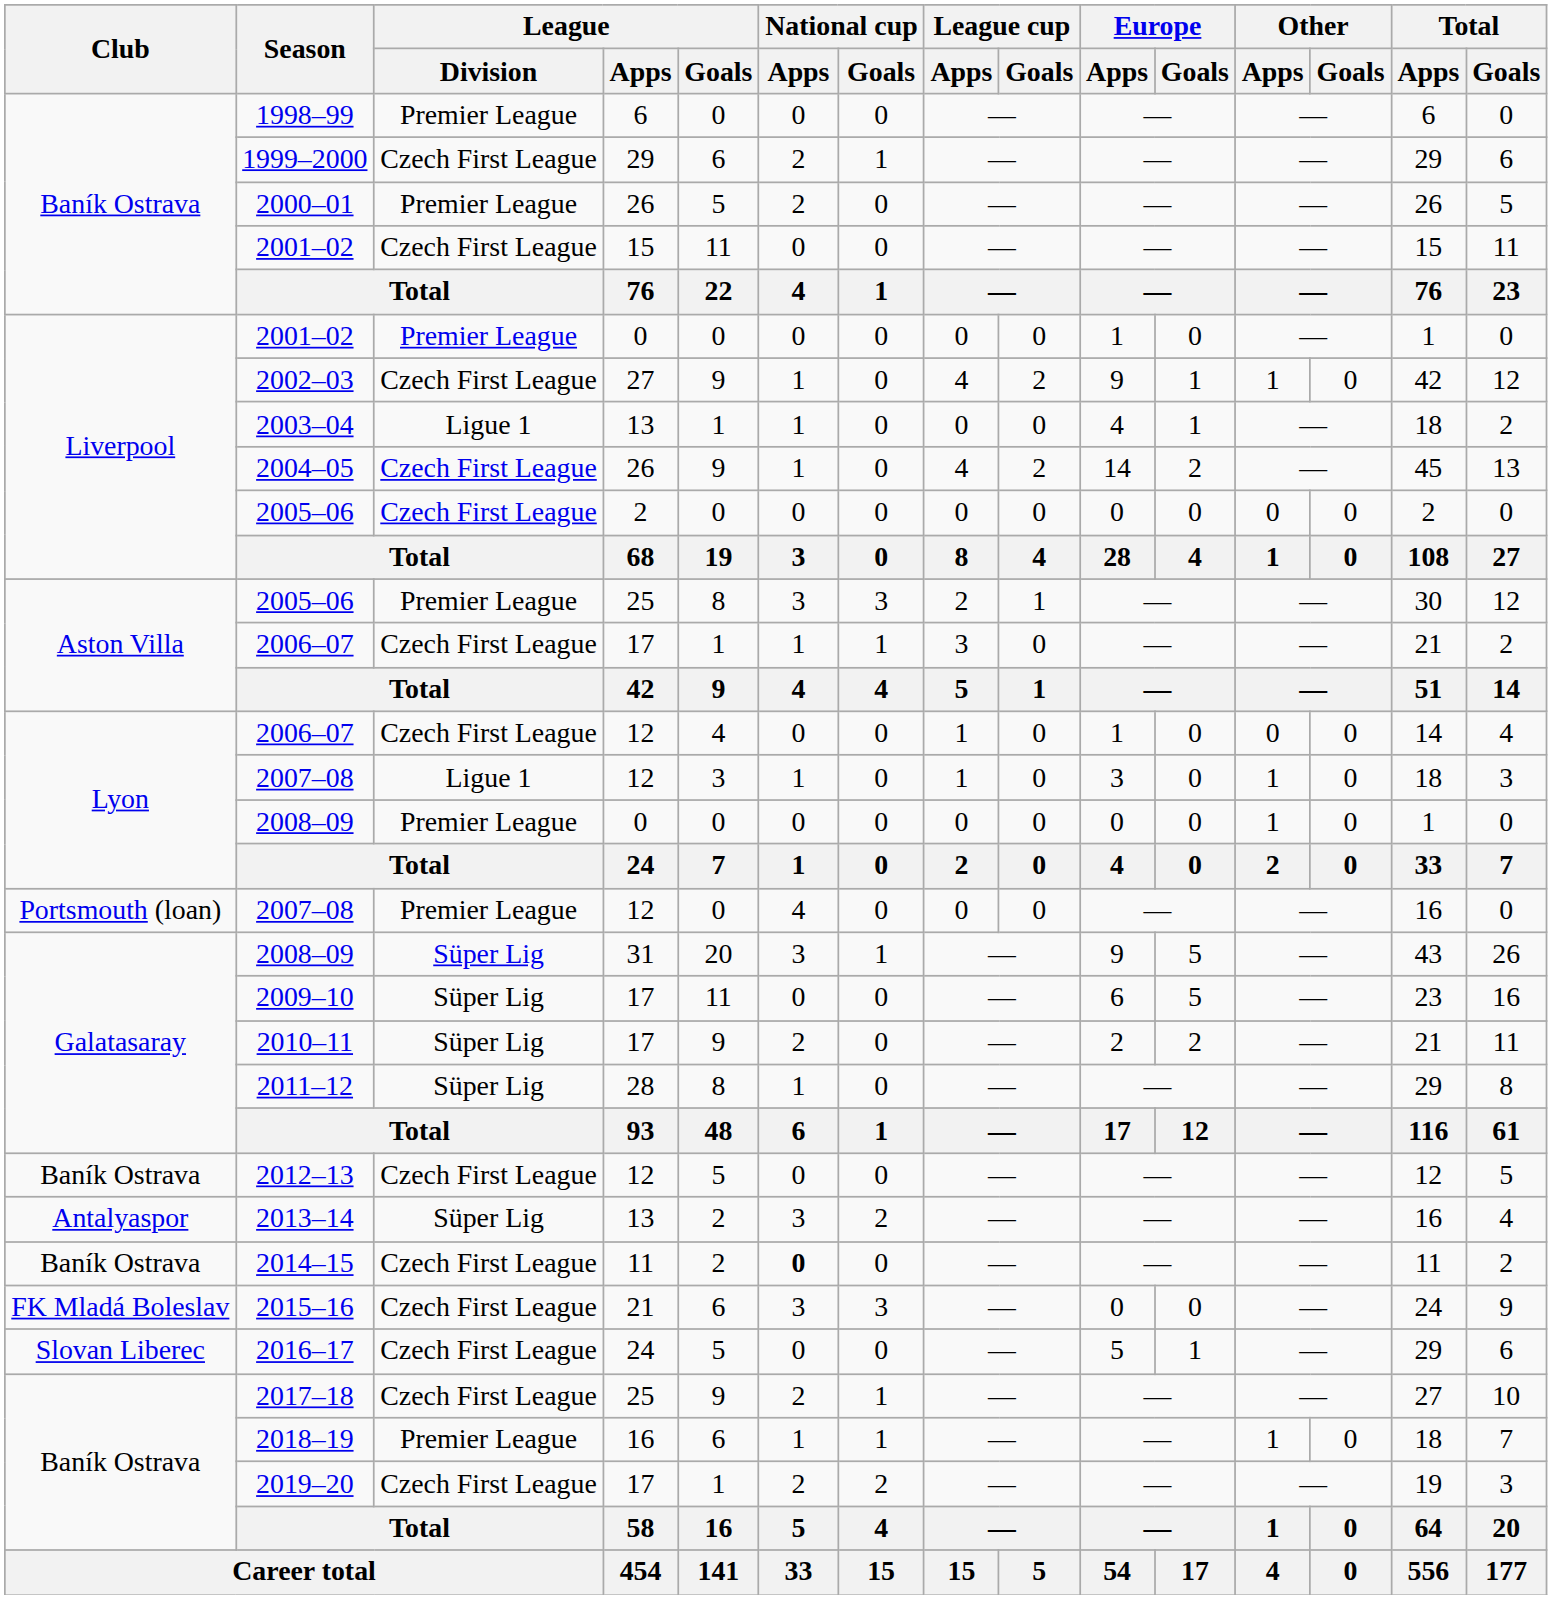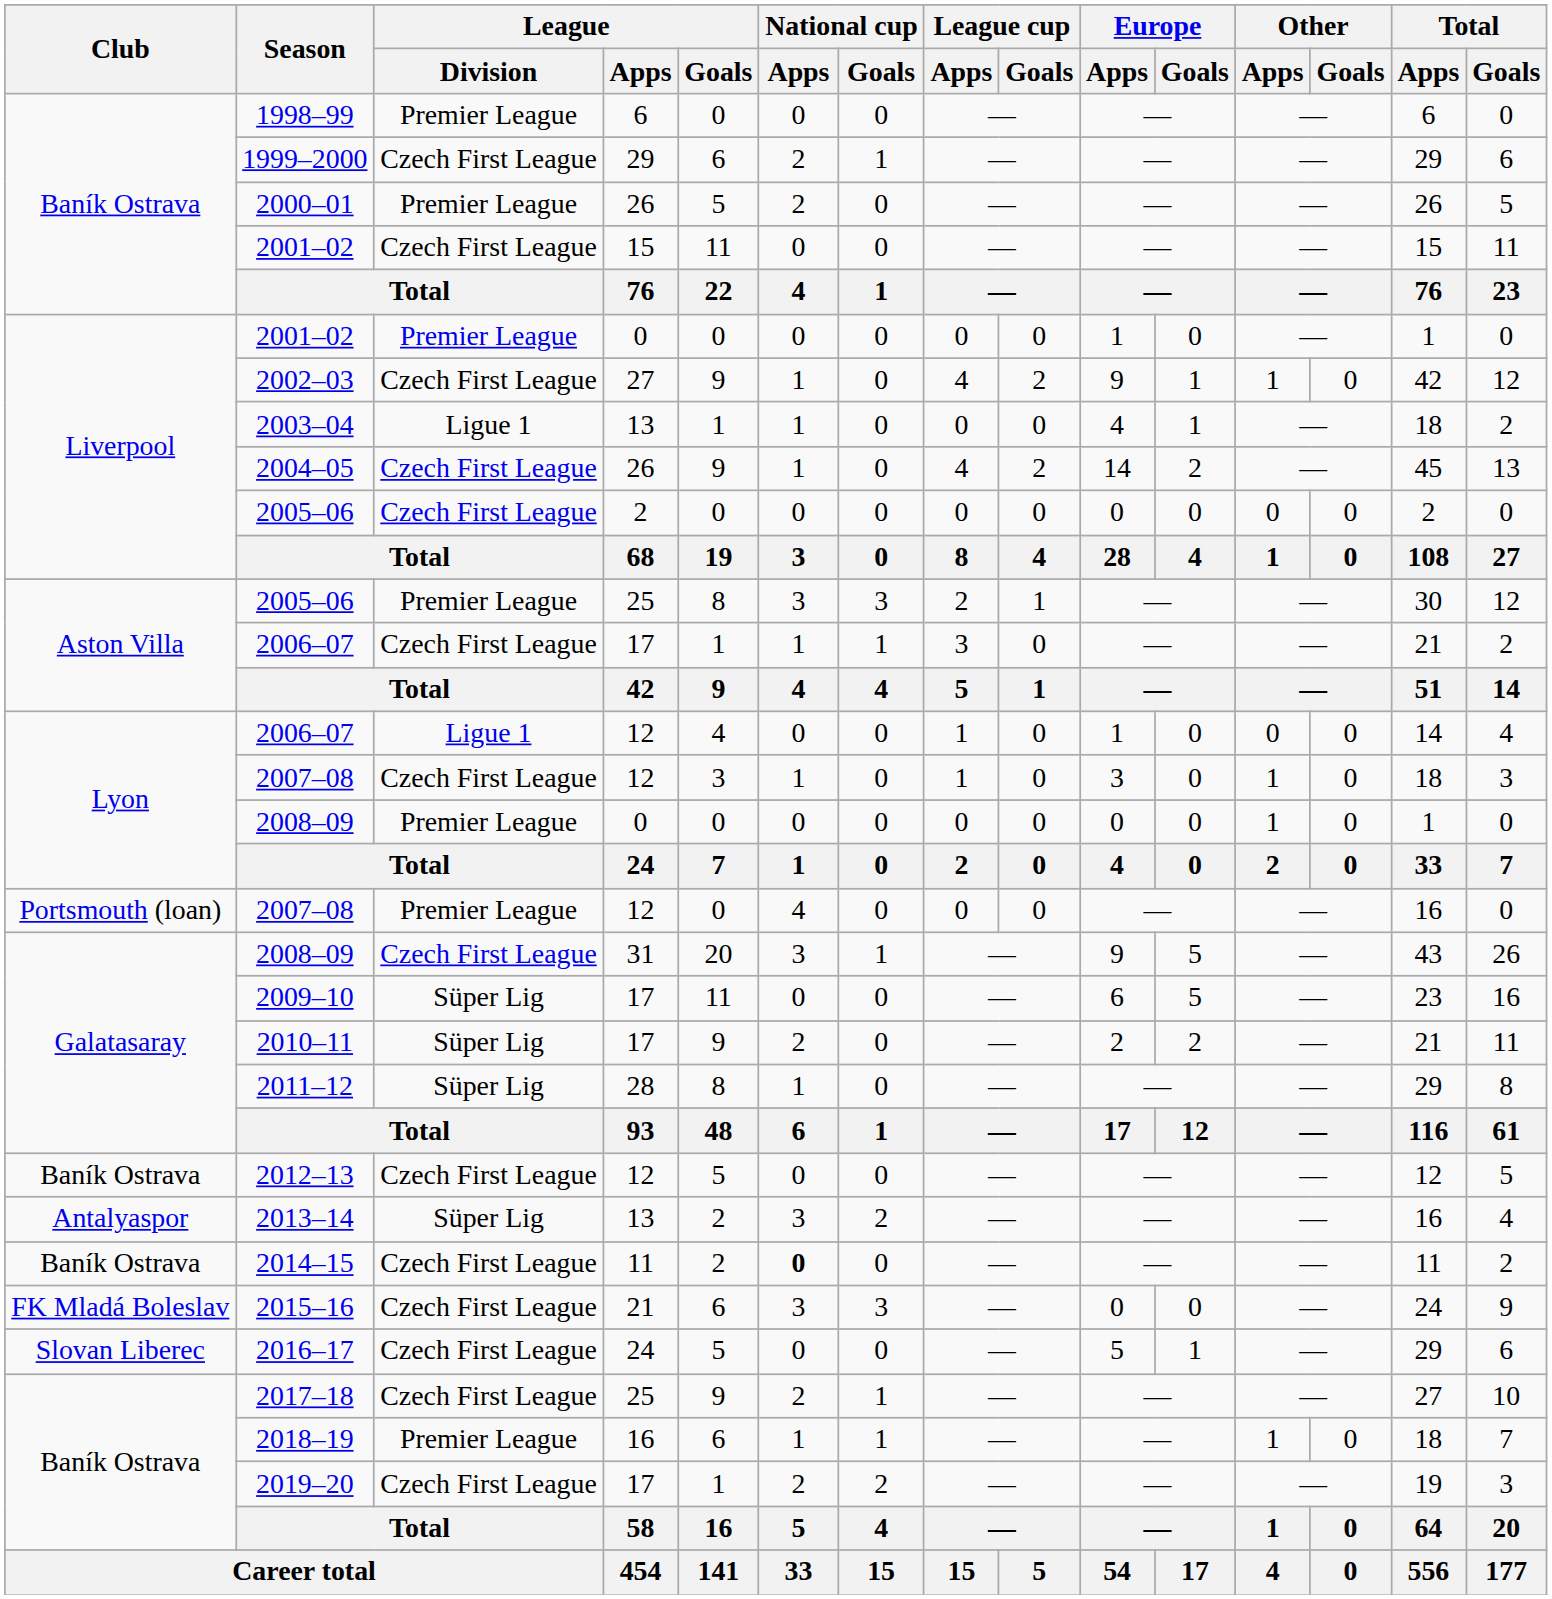 <table class="wikitable" style="text-align:center">
 <tr>
 <th rowspan="2">Club</th>
 <th rowspan="2">Season</th>
 <th colspan="3">League</th>
 <th colspan="2">National cup</th>
 <th colspan="2">League cup</th>
 <th colspan="2"><a href='#'>Europe</a></th>
 <th colspan="2">Other</th>
 <th colspan="2">Total</th>
 </tr>
 <tr>
 <th>Division</th>
 <th>Apps</th>
 <th>Goals</th>
 <th>Apps</th>
 <th>Goals</th>
 <th>Apps</th>
 <th>Goals</th>
 <th>Apps</th>
 <th>Goals</th>
 <th>Apps</th>
 <th>Goals</th>
 <th>Apps</th>
 <th>Goals</th>
 </tr>
 <tr>
 <td rowspan="5"><a href='#'>Baník Ostrava</a></td>
 <td><a href='#'>1998–99</a></td>
 <td>Premier League</td>
 <td>6</td>
 <td>0</td>
 <td>0</td>
 <td>0</td>
 <td colspan="2">—</td>
 <td colspan="2">—</td>
 <td colspan="2">—</td>
 <td>6</td>
 <td>0</td>
 </tr>
 <tr>
 <td><a href='#'>1999–2000</a></td>
 <td>Czech First League</td>
 <td>29</td>
 <td>6</td>
 <td>2</td>
 <td>1</td>
 <td colspan="2">—</td>
 <td colspan="2">—</td>
 <td colspan="2">—</td>
 <td>29</td>
 <td>6</td>
 </tr>
 <tr>
 <td><a href='#'>2000–01</a></td>
 <td>Premier League</td>
 <td>26</td>
 <td>5</td>
 <td>2</td>
 <td>0</td>
 <td colspan="2">—</td>
 <td colspan="2">—</td>
 <td colspan="2">—</td>
 <td>26</td>
 <td>5</td>
 </tr>
 <tr>
 <td><a href='#'>2001–02</a></td>
 <td>Czech First League</td>
 <td>15</td>
 <td>11</td>
 <td>0</td>
 <td>0</td>
 <td colspan="2">—</td>
 <td colspan="2">—</td>
 <td colspan="2">—</td>
 <td>15</td>
 <td>11</td>
 </tr>
 <tr>
 <th colspan="2">Total</th>
 <th>76</th>
 <th>22</th>
 <th>4</th>
 <th>1</th>
 <th colspan="2">—</th>
 <th colspan="2">—</th>
 <th colspan="2">—</th>
 <th>76</th>
 <th>23</th>
 </tr>
 <tr>
 <td rowspan="6"><a href='#'>Liverpool</a></td>
 <td><a href='#'>2001–02</a></td>
 <td><a href='#'>Premier League</a></td>
 <td>0</td>
 <td>0</td>
 <td>0</td>
 <td>0</td>
 <td>0</td>
 <td>0</td>
 <td>1</td>
 <td>0</td>
 <td colspan="2">—</td>
 <td>1</td>
 <td>0</td>
 </tr>
 <tr>
 <td><a href='#'>2002–03</a></td>
 <td>Czech First League</td>
 <td>27</td>
 <td>9</td>
 <td>1</td>
 <td>0</td>
 <td>4</td>
 <td>2</td>
 <td>9</td>
 <td>1</td>
 <td>1</td>
 <td>0</td>
 <td>42</td>
 <td>12</td>
 </tr>
 <tr>
 <td><a href='#'>2003–04</a></td>
 <td>Ligue 1</td>
 <td>13</td>
 <td>1</td>
 <td>1</td>
 <td>0</td>
 <td>0</td>
 <td>0</td>
 <td>4</td>
 <td>1</td>
 <td colspan="2">—</td>
 <td>18</td>
 <td>2</td>
 </tr>
 <tr>
 <td><a href='#'>2004–05</a></td>
 <td><a href='#'>Czech First League</a></td>
 <td>26</td>
 <td>9</td>
 <td>1</td>
 <td>0</td>
 <td>4</td>
 <td>2</td>
 <td>14</td>
 <td>2</td>
 <td colspan="2">—</td>
 <td>45</td>
 <td>13</td>
 </tr>
 <tr>
 <td><a href='#'>2005–06</a></td>
 <td><a href='#'>Czech First League</a></td>
 <td>2</td>
 <td>0</td>
 <td>0</td>
 <td>0</td>
 <td>0</td>
 <td>0</td>
 <td>0</td>
 <td>0</td>
 <td>0</td>
 <td>0</td>
 <td>2</td>
 <td>0</td>
 </tr>
 <tr>
 <th colspan="2">Total</th>
 <th>68</th>
 <th>19</th>
 <th>3</th>
 <th>0</th>
 <th>8</th>
 <th>4</th>
 <th>28</th>
 <th>4</th>
 <th>1</th>
 <th>0</th>
 <th>108</th>
 <th>27</th>
 </tr>
 <tr>
 <td rowspan="3"><a href='#'>Aston Villa</a></td>
 <td><a href='#'>2005–06</a></td>
 <td>Premier League</td>
 <td>25</td>
 <td>8</td>
 <td>3</td>
 <td>3</td>
 <td>2</td>
 <td>1</td>
 <td colspan="2">—</td>
 <td colspan="2">—</td>
 <td>30</td>
 <td>12</td>
 </tr>
 <tr>
 <td><a href='#'>2006–07</a></td>
 <td>Czech First League</td>
 <td>17</td>
 <td>1</td>
 <td>1</td>
 <td>1</td>
 <td>3</td>
 <td>0</td>
 <td colspan="2">—</td>
 <td colspan="2">—</td>
 <td>21</td>
 <td>2</td>
 </tr>
 <tr>
 <th colspan="2">Total</th>
 <th>42</th>
 <th>9</th>
 <th>4</th>
 <th>4</th>
 <th>5</th>
 <th>1</th>
 <th colspan="2">—</th>
 <th colspan="2">—</th>
 <th>51</th>
 <th>14</th>
 </tr>
 <tr>
 <td rowspan="4"><a href='#'>Lyon</a></td>
 <td><a href='#'>2006–07</a></td>
-<td>Czech First League</td>
+<td><a href='#'>Ligue 1</a></td>
 <td>12</td>
 <td>4</td>
 <td>0</td>
 <td>0</td>
 <td>1</td>
 <td>0</td>
 <td>1</td>
 <td>0</td>
 <td>0</td>
 <td>0</td>
 <td>14</td>
 <td>4</td>
 </tr>
 <tr>
 <td><a href='#'>2007–08</a></td>
-<td>Ligue 1</td>
+<td>Czech First League</td>
 <td>12</td>
 <td>3</td>
 <td>1</td>
 <td>0</td>
 <td>1</td>
 <td>0</td>
 <td>3</td>
 <td>0</td>
 <td>1</td>
 <td>0</td>
 <td>18</td>
 <td>3</td>
 </tr>
 <tr>
 <td><a href='#'>2008–09</a></td>
 <td>Premier League</td>
 <td>0</td>
 <td>0</td>
 <td>0</td>
 <td>0</td>
 <td>0</td>
 <td>0</td>
 <td>0</td>
 <td>0</td>
 <td>1</td>
 <td>0</td>
 <td>1</td>
 <td>0</td>
 </tr>
 <tr>
 <th colspan="2">Total</th>
 <th>24</th>
 <th>7</th>
 <th>1</th>
 <th>0</th>
 <th>2</th>
 <th>0</th>
 <th>4</th>
 <th>0</th>
 <th>2</th>
 <th>0</th>
 <th>33</th>
 <th>7</th>
 </tr>
 <tr>
 <td><a href='#'>Portsmouth</a> (loan)</td>
 <td><a href='#'>2007–08</a></td>
 <td>Premier League</td>
 <td>12</td>
 <td>0</td>
 <td>4</td>
 <td>0</td>
 <td>0</td>
 <td>0</td>
 <td colspan="2">—</td>
 <td colspan="2">—</td>
 <td>16</td>
 <td>0</td>
 </tr>
 <tr>
 <td rowspan="5"><a href='#'>Galatasaray</a></td>
 <td><a href='#'>2008–09</a></td>
-<td><a href='#'>Süper Lig</a></td>
+<td><a href='#'>Czech First League</a></td>
 <td>31</td>
 <td>20</td>
 <td>3</td>
 <td>1</td>
 <td colspan="2">—</td>
 <td>9</td>
 <td>5</td>
 <td colspan="2">—</td>
 <td>43</td>
 <td>26</td>
 </tr>
 <tr>
 <td><a href='#'>2009–10</a></td>
 <td>Süper Lig</td>
 <td>17</td>
 <td>11</td>
 <td>0</td>
 <td>0</td>
 <td colspan="2">—</td>
 <td>6</td>
 <td>5</td>
 <td colspan="2">—</td>
 <td>23</td>
 <td>16</td>
 </tr>
 <tr>
 <td><a href='#'>2010–11</a></td>
 <td>Süper Lig</td>
 <td>17</td>
 <td>9</td>
 <td>2</td>
 <td>0</td>
 <td colspan="2">—</td>
 <td>2</td>
 <td>2</td>
 <td colspan="2">—</td>
 <td>21</td>
 <td>11</td>
 </tr>
 <tr>
 <td><a href='#'>2011–12</a></td>
 <td>Süper Lig</td>
 <td>28</td>
 <td>8</td>
 <td>1</td>
 <td>0</td>
 <td colspan="2">—</td>
 <td colspan="2">—</td>
 <td colspan="2">—</td>
 <td>29</td>
 <td>8</td>
 </tr>
 <tr>
 <th colspan="2">Total</th>
 <th>93</th>
 <th>48</th>
 <th>6</th>
 <th>1</th>
 <th colspan="2">—</th>
 <th>17</th>
 <th>12</th>
 <th colspan="2">—</th>
 <th>116</th>
 <th>61</th>
 </tr>
 <tr>
 <td>Baník Ostrava</td>
 <td><a href='#'>2012–13</a></td>
 <td>Czech First League</td>
 <td>12</td>
 <td>5</td>
 <td>0</td>
 <td>0</td>
 <td colspan="2">—</td>
 <td colspan="2">—</td>
 <td colspan="2">—</td>
 <td>12</td>
 <td>5</td>
 </tr>
 <tr>
 <td><a href='#'>Antalyaspor</a></td>
 <td><a href='#'>2013–14</a></td>
 <td>Süper Lig</td>
 <td>13</td>
 <td>2</td>
 <td>3</td>
 <td>2</td>
 <td colspan="2">—</td>
 <td colspan="2">—</td>
 <td colspan="2">—</td>
 <td>16</td>
 <td>4</td>
 </tr>
 <tr>
 <td>Baník Ostrava</td>
 <td><a href='#'>2014–15</a></td>
 <td>Czech First League</td>
 <td>11</td>
 <td>2</td>
 <td><strong>0</strong></td>
 <td>0</td>
 <td colspan="2">—</td>
 <td colspan="2">—</td>
 <td colspan="2">—</td>
 <td>11</td>
 <td>2</td>
 </tr>
 <tr>
 <td><a href='#'>FK Mladá Boleslav</a></td>
 <td><a href='#'>2015–16</a></td>
 <td>Czech First League</td>
 <td>21</td>
 <td>6</td>
 <td>3</td>
 <td>3</td>
 <td colspan="2">—</td>
 <td>0</td>
 <td>0</td>
 <td colspan="2">—</td>
 <td>24</td>
 <td>9</td>
 </tr>
 <tr>
 <td><a href='#'>Slovan Liberec</a></td>
 <td><a href='#'>2016–17</a></td>
 <td>Czech First League</td>
 <td>24</td>
 <td>5</td>
 <td>0</td>
 <td>0</td>
 <td colspan="2">—</td>
 <td>5</td>
 <td>1</td>
 <td colspan="2">—</td>
 <td>29</td>
 <td>6</td>
 </tr>
 <tr>
 <td rowspan="4">Baník Ostrava</td>
 <td><a href='#'>2017–18</a></td>
 <td>Czech First League</td>
 <td>25</td>
 <td>9</td>
 <td>2</td>
 <td>1</td>
 <td colspan="2">—</td>
 <td colspan="2">—</td>
 <td colspan="2">—</td>
 <td>27</td>
 <td>10</td>
 </tr>
 <tr>
 <td><a href='#'>2018–19</a></td>
 <td>Premier League</td>
 <td>16</td>
 <td>6</td>
 <td>1</td>
 <td>1</td>
 <td colspan="2">—</td>
 <td colspan="2">—</td>
 <td>1</td>
 <td>0</td>
 <td>18</td>
 <td>7</td>
 </tr>
 <tr>
 <td><a href='#'>2019–20</a></td>
 <td>Czech First League</td>
 <td>17</td>
 <td>1</td>
 <td>2</td>
 <td>2</td>
 <td colspan="2">—</td>
 <td colspan="2">—</td>
 <td colspan="2">—</td>
 <td>19</td>
 <td>3</td>
 </tr>
 <tr>
 <th colspan="2">Total</th>
 <th>58</th>
 <th>16</th>
 <th>5</th>
 <th>4</th>
 <th colspan="2">—</th>
 <th colspan="2">—</th>
 <th>1</th>
 <th>0</th>
 <th>64</th>
 <th>20</th>
 </tr>
 <tr>
 <th colspan="3">Career total</th>
 <th>454</th>
 <th>141</th>
 <th>33</th>
 <th>15</th>
 <th>15</th>
 <th>5</th>
 <th>54</th>
 <th>17</th>
 <th>4</th>
 <th>0</th>
 <th>556</th>
 <th>177</th>
 </tr>
 </table>
